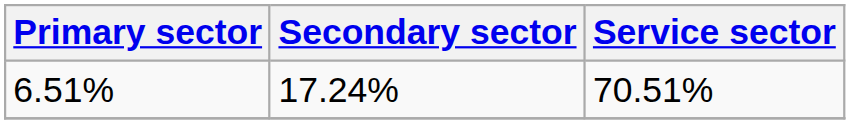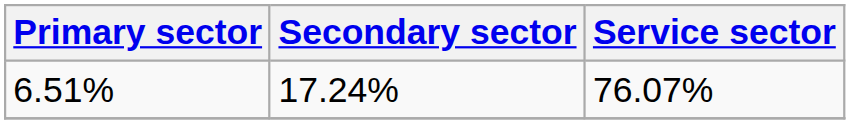 <table class="wikitable" border="1">
 <tr>
 <th><a href='#'>Primary sector</a></th>
 <th><a href='#'>Secondary sector</a></th>
 <th><a href='#'>Service sector</a></th>
 </tr>
 <tr>
 <td>6.51%</td>
 <td>17.24%</td>
-<td>70.51%</td>
+<td>76.07%</td>
 </tr>
 <tr>
 </tr>
 </table>
